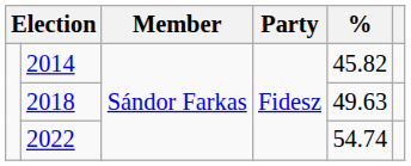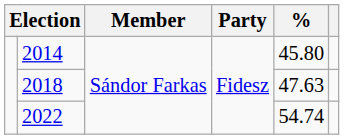 <table class=wikitable>
 <tr>
 <th colspan=2>Election</th>
 <th>Member</th>
 <th>Party</th>
 <th>%</th>
 <th></th>
 </tr>
 <tr>
 <td rowspan=3 bgcolor=></td>
 <td><a href='#'>2014</a></td>
 <td rowspan=3><a href='#'>Sándor Farkas</a></td>
 <td rowspan=3><a href='#'>Fidesz</a></td>
-<td align=right>45.82</td>
+<td align=right>45.80</td>
 <td align=center></td>
 </tr>
 <tr>
 <td><a href='#'>2018</a></td>
-<td align=right>49.63</td>
+<td align=right>47.63</td>
 <td align=center></td>
 </tr>
 <tr>
 <td><a href='#'>2022</a></td>
 <td align=right>54.74</td>
 <td align=center></td>
 </tr>
 </table>
